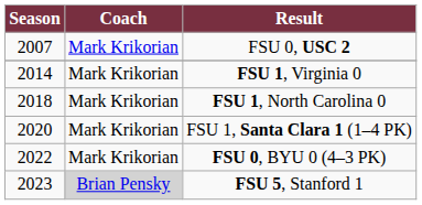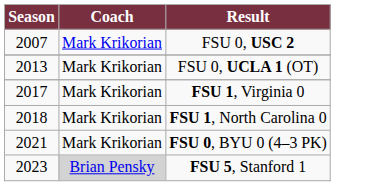 <table cellpadding="1"  class="wikitable" style="text-align: center;">
 <tr>
 <th style="background:#782F40; color: white;">Season</th>
 <th style="background:#782F40; color: white;">Coach</th>
 <th style="background:#782F40; color: white;">Result</th>
 </tr>
 <tr style="text-align:center;">
 <td>2007</td>
 <td><a href='#'>Mark Krikorian</a></td>
 <td>FSU 0, <strong>USC 2</strong></td>
 </tr>
 <tr style="text-align:center;" class="sortbottom">
 </tr>
+<tr style="text-align:center;">
+<td>2013</td>
+<td>Mark Krikorian</td>
+<td>FSU 0, <strong>UCLA 1</strong> (OT)</td>
+</tr>
 <tr style="text-align:center;" class="sortbottom">
 </tr>
 <tr style="text-align:center;">
-<td>2014</td>
+<td>2017</td>
 <td>Mark Krikorian</td>
 <td><strong>FSU 1</strong>, Virginia 0</td>
 </tr>
 <tr style="text-align:center;">
 <td>2018</td>
 <td>Mark Krikorian</td>
 <td><strong>FSU 1</strong>, North Carolina 0</td>
 </tr>
 <tr style="text-align:center;">
-<td>2020</td>
-<td>Mark Krikorian</td>
-<td>FSU 1, <strong>Santa Clara 1</strong> (1–4 PK)</td>
-</tr>
-<tr style="text-align:center;">
-<td>2022</td>
+<td>2021</td>
 <td>Mark Krikorian</td>
 <td><strong>FSU 0</strong>, BYU 0 (4–3 PK)</td>
 </tr>
 <tr style="text-align:center;">
 <td>2023</td>
 <td style="background: lightgrey;"><a href='#'>Brian Pensky</a></td>
 <td><strong>FSU 5</strong>, Stanford 1</td>
 </tr>
 </table>
